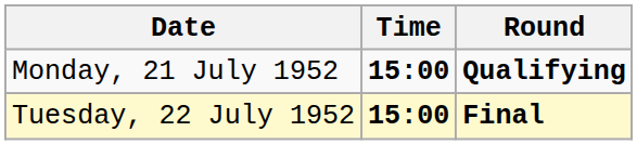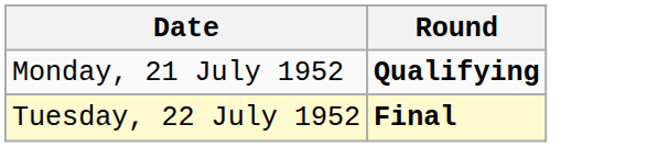 <table class="wikitable">
 <tr>
 <th>Date</th>
-<th>Time</th>
 <th>Round</th>
 </tr>
 <tr>
 <td>Monday, 21 July 1952</td>
-<td><strong>15:00</strong></td>
 <td><strong>Qualifying</strong></td>
 </tr>
 <tr style=background:lemonchiffon>
 <td>Tuesday, 22 July 1952</td>
-<td><strong>15:00</strong></td>
 <td><strong>Final</strong></td>
 </tr>
 </table>
